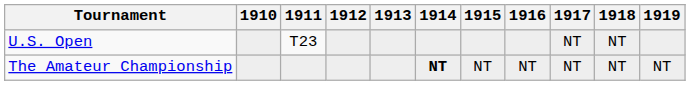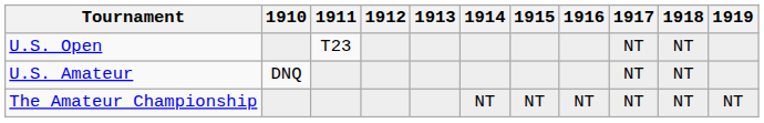 <table class="wikitable" style="font-size:95%;text-align:center;">
 <tr>
 <th>Tournament</th>
 <th>1910</th>
 <th>1911</th>
 <th>1912</th>
 <th>1913</th>
 <th>1914</th>
 <th>1915</th>
 <th>1916</th>
 <th>1917</th>
 <th>1918</th>
 <th>1919</th>
 </tr>
 <tr>
 <td align=left><a href='#'>U.S. Open</a></td>
 <td style="background:#eeeeee;"></td>
 <td>T23</td>
 <td style="background:#eeeeee;"></td>
 <td style="background:#eeeeee;"></td>
 <td style="background:#eeeeee;"></td>
 <td style="background:#eeeeee;"></td>
 <td style="background:#eeeeee;"></td>
 <td style="background:#eeeeee;">NT</td>
 <td style="background:#eeeeee;">NT</td>
 <td style="background:#eeeeee;"></td>
 </tr>
 <tr>
+<td align=left><a href='#'>U.S. Amateur</a></td>
+<td>DNQ</td>
+<td style="background:#eeeeee;"></td>
+<td style="background:#eeeeee;"></td>
+<td style="background:#eeeeee;"></td>
+<td style="background:#eeeeee;"></td>
+<td style="background:#eeeeee;"></td>
+<td style="background:#eeeeee;"></td>
+<td style="background:#eeeeee;">NT</td>
+<td style="background:#eeeeee;">NT</td>
+<td style="background:#eeeeee;"></td>
+</tr>
+<tr>
 <td align=left><a href='#'>The Amateur Championship</a></td>
 <td style="background:#eeeeee;"></td>
 <td style="background:#eeeeee;"></td>
 <td style="background:#eeeeee;"></td>
 <td style="background:#eeeeee;"></td>
-<td style="background:#eeeeee;"><strong>NT</strong></td>
+<td style="background:#eeeeee;">NT</td>
 <td style="background:#eeeeee;">NT</td>
 <td style="background:#eeeeee;">NT</td>
 <td style="background:#eeeeee;">NT</td>
 <td style="background:#eeeeee;">NT</td>
 <td style="background:#eeeeee;">NT</td>
 </tr>
 </table>
